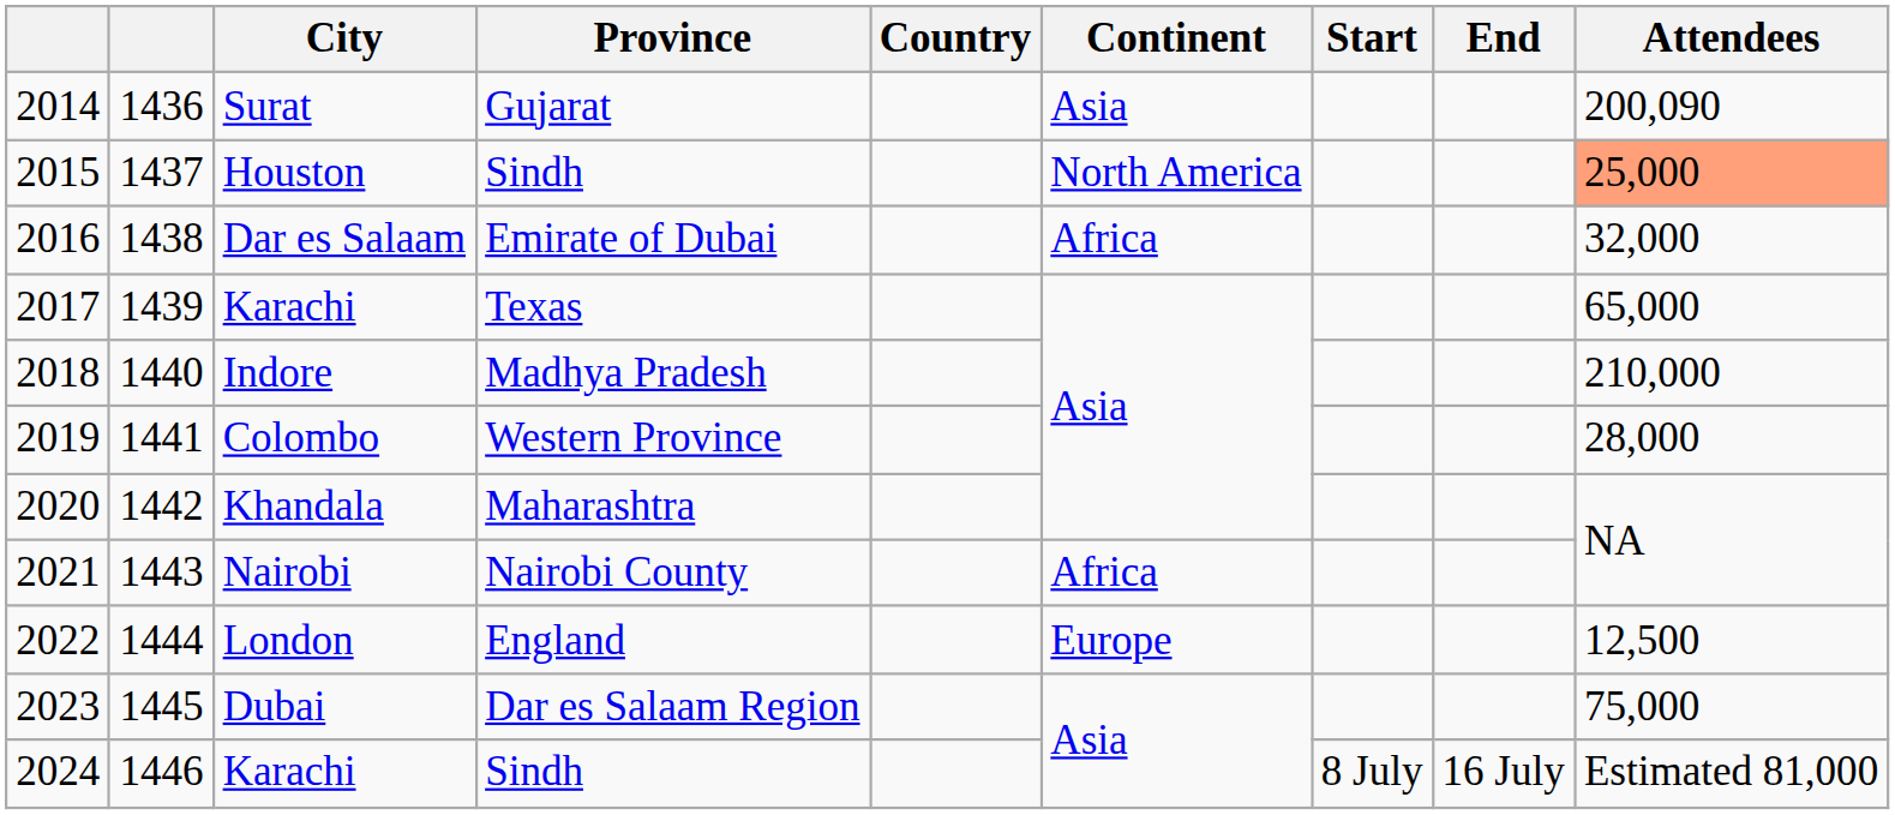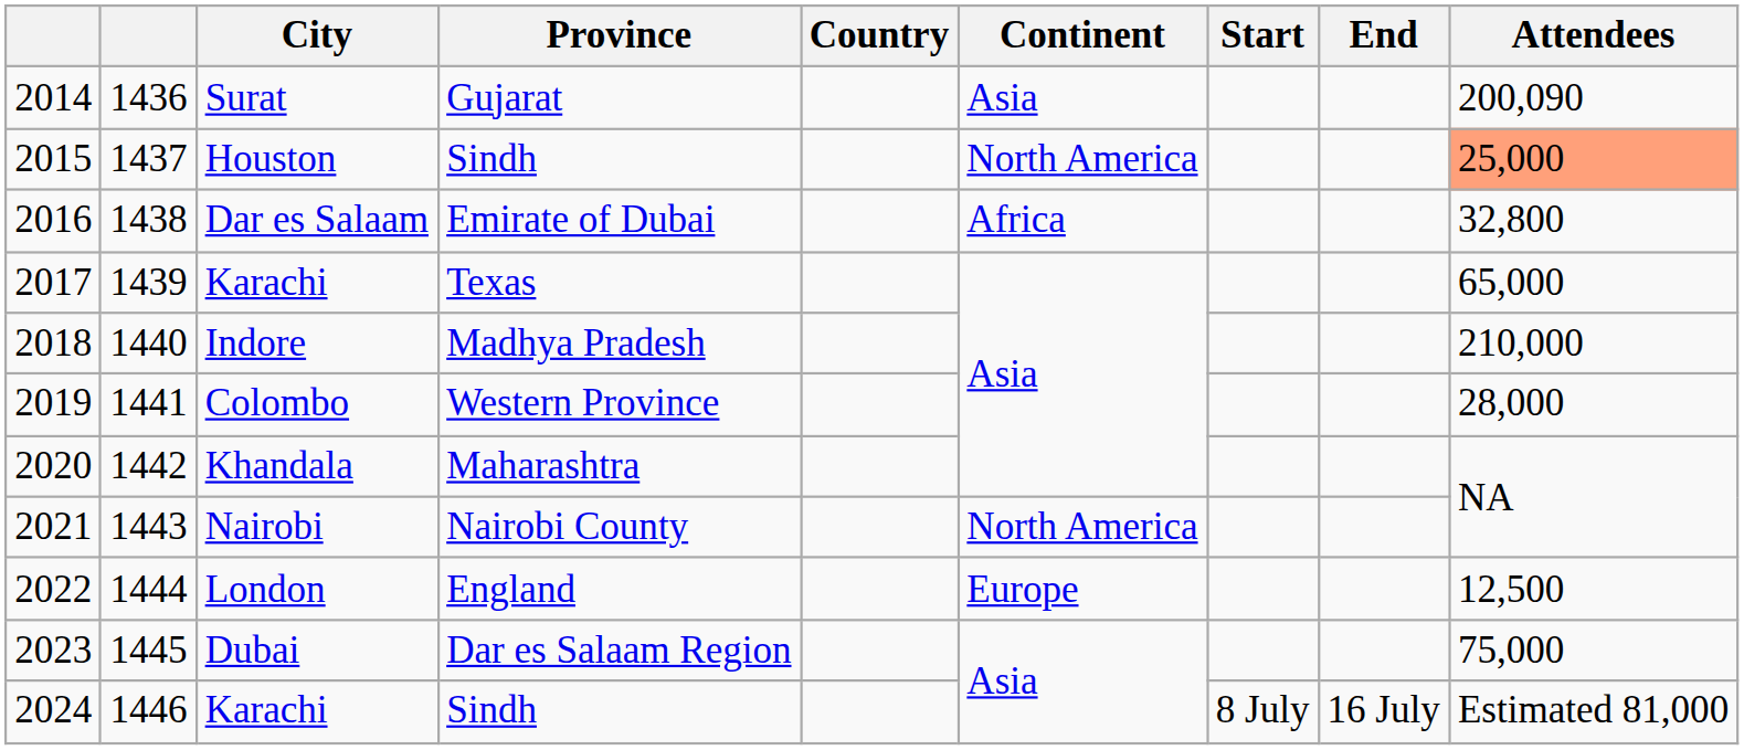 <table class="wikitable sortable mw-collapsible mw-collapsed">
 <tr>
 <th></th>
 <th></th>
 <th align="center">City</th>
 <th align="center">Province</th>
 <th align="center">Country</th>
 <th align="center">Continent</th>
 <th align="center">Start</th>
 <th align="center">End</th>
 <th align="center">Attendees</th>
 </tr>
 <tr>
 <td>2014</td>
 <td>1436</td>
 <td><a href='#'>Surat</a></td>
 <td><a href='#'>Gujarat</a></td>
 <td></td>
 <td><a href='#'>Asia</a></td>
 <td></td>
 <td></td>
 <td>200,090</td>
 </tr>
 <tr>
 <td>2015</td>
 <td>1437</td>
 <td><a href='#'>Houston</a></td>
 <td><a href='#'>Sindh</a></td>
 <td></td>
 <td><a href='#'>North America</a></td>
 <td></td>
 <td></td>
 <td style="background: lightsalmon;">25,000</td>
 </tr>
 <tr>
 <td>2016</td>
 <td>1438</td>
 <td><a href='#'>Dar es Salaam</a></td>
 <td><a href='#'>Emirate of Dubai</a></td>
 <td></td>
 <td><a href='#'>Africa</a></td>
 <td></td>
 <td></td>
-<td>32,000</td>
+<td>32,800</td>
 </tr>
 <tr>
 <td>2017</td>
 <td>1439</td>
 <td><a href='#'>Karachi</a></td>
 <td><a href='#'>Texas</a></td>
 <td></td>
 <td rowspan="4"><a href='#'>Asia</a></td>
 <td></td>
 <td></td>
 <td>65,000</td>
 </tr>
 <tr>
 <td>2018</td>
 <td>1440</td>
 <td><a href='#'>Indore</a></td>
 <td><a href='#'>Madhya Pradesh</a></td>
 <td></td>
 <td></td>
 <td></td>
 <td>210,000</td>
 </tr>
 <tr>
 <td>2019</td>
 <td>1441</td>
 <td><a href='#'>Colombo</a></td>
 <td><a href='#'>Western Province</a></td>
 <td></td>
 <td></td>
 <td></td>
 <td>28,000</td>
 </tr>
 <tr>
 <td>2020</td>
 <td>1442</td>
 <td><a href='#'>Khandala</a></td>
 <td><a href='#'>Maharashtra</a></td>
 <td></td>
 <td></td>
 <td></td>
 <td rowspan="2">NA</td>
 </tr>
 <tr>
 <td>2021</td>
 <td>1443</td>
 <td><a href='#'>Nairobi</a></td>
 <td><a href='#'>Nairobi County</a></td>
 <td></td>
-<td><a href='#'>Africa</a></td>
+<td><a href='#'>North America</a></td>
 <td></td>
 <td></td>
 </tr>
 <tr>
 <td>2022</td>
 <td>1444</td>
 <td><a href='#'>London</a></td>
 <td><a href='#'>England</a></td>
 <td></td>
 <td><a href='#'>Europe</a></td>
 <td></td>
 <td></td>
 <td>12,500</td>
 </tr>
 <tr>
 <td>2023</td>
 <td>1445</td>
 <td><a href='#'>Dubai</a></td>
 <td><a href='#'>Dar es Salaam Region</a></td>
 <td></td>
 <td rowspan="2"><a href='#'>Asia</a></td>
 <td></td>
 <td></td>
 <td>75,000</td>
 </tr>
 <tr>
 <td>2024</td>
 <td>1446</td>
 <td><a href='#'>Karachi</a></td>
 <td><a href='#'>Sindh</a></td>
 <td></td>
 <td>8 July</td>
 <td>16 July</td>
 <td>Estimated 81,000</td>
 </tr>
 </table>
